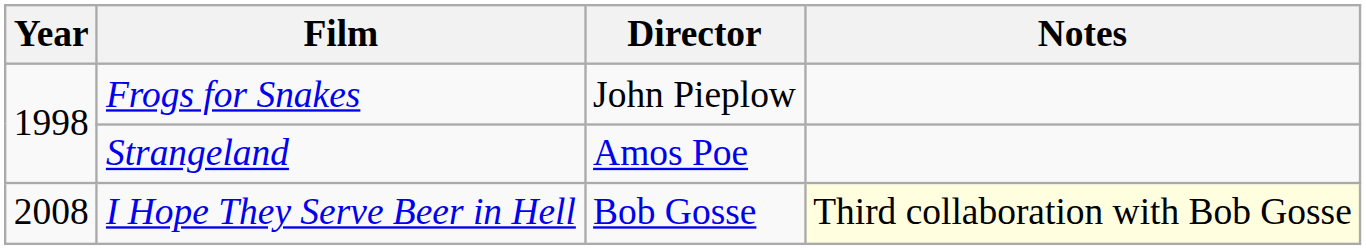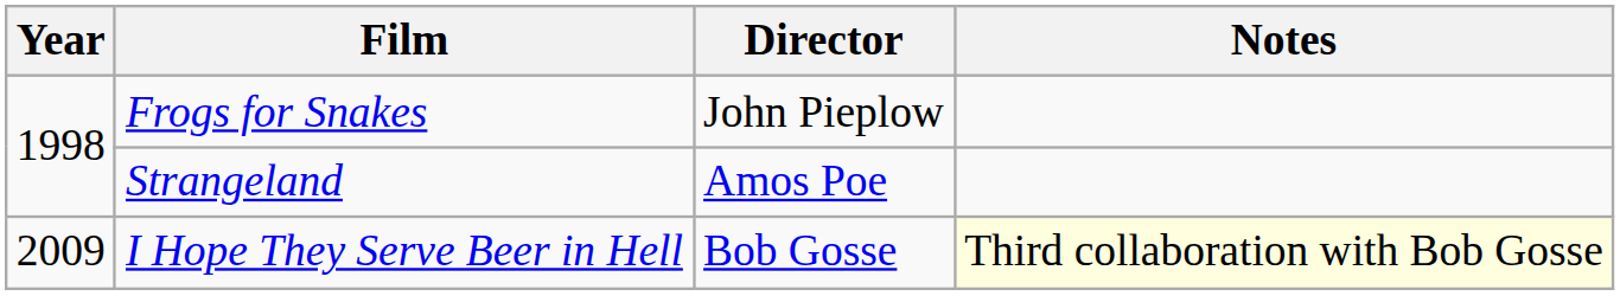 <table class="wikitable">
 <tr>
 <th>Year</th>
 <th>Film</th>
 <th>Director</th>
 <th>Notes</th>
 </tr>
 <tr>
 <td rowspan=2>1998</td>
 <td><em><a href='#'>Frogs for Snakes</a></em></td>
 <td>John Pieplow</td>
 <td></td>
 </tr>
 <tr>
 <td><em><a href='#'>Strangeland</a></em></td>
 <td><a href='#'>Amos Poe</a></td>
 <td></td>
 </tr>
 <tr>
-<td>2008</td>
+<td>2009</td>
 <td><em><a href='#'>I Hope They Serve Beer in Hell</a></em></td>
 <td><a href='#'>Bob Gosse</a></td>
 <td style="background: lightyellow;">Third collaboration with Bob Gosse</td>
 </tr>
 </table>
